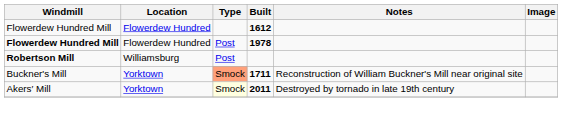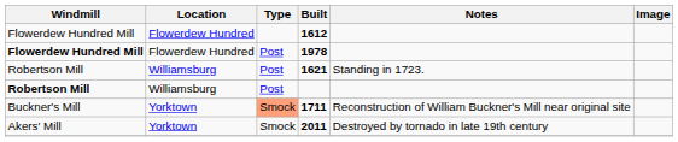 <table class="wikitable">
 <tr>
 <th>Windmill</th>
 <th>Location</th>
 <th>Type</th>
 <th>Built</th>
 <th>Notes</th>
 <th>Image</th>
 </tr>
 <tr>
 <td>Flowerdew Hundred Mill</td>
 <td><a href='#'>Flowerdew Hundred</a></td>
 <td></td>
 <td><strong>1612</strong></td>
 <td></td>
 <td></td>
 </tr>
 <tr>
 <td><strong>Flowerdew Hundred Mill</strong></td>
 <td>Flowerdew Hundred</td>
 <td><a href='#'>Post</a></td>
 <td><strong>1978</strong></td>
 <td></td>
 <td></td>
 </tr>
 <tr>
+<td>Robertson Mill</td>
+<td><a href='#'>Williamsburg</a></td>
+<td><a href='#'>Post</a></td>
+<td><strong>1621</strong></td>
+<td>Standing in 1723.</td>
+<td></td>
+</tr>
+<tr>
 <td><strong>Robertson Mill</strong></td>
 <td>Williamsburg</td>
 <td><a href='#'>Post</a></td>
 <td></td>
 <td></td>
 <td></td>
 </tr>
 <tr>
 <td>Buckner's Mill</td>
 <td><a href='#'>Yorktown</a></td>
 <td style="background: lightsalmon;">Smock</td>
 <td><strong>1711</strong> </td>
 <td>Reconstruction of William Buckner's Mill near original site</td>
 <td></td>
 </tr>
 <tr>
 <td>Akers′ Mill</td>
 <td><a href='#'>Yorktown</a></td>
-<td style="background: lightyellow;">Smock</td>
+<td>Smock</td>
 <td><strong>2011</strong> </td>
 <td>Destroyed by tornado in late 19th century</td>
 <td></td>
 </tr>
 <tr>
 </tr>
 </table>
